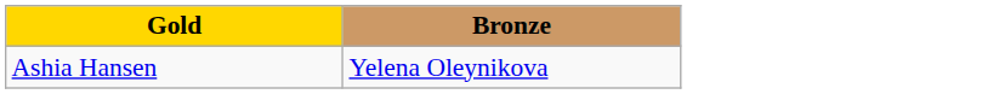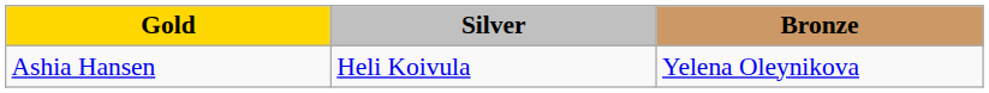 <table class="wikitable" style="text-align:left">
 <tr align="center">
 <td width=200 bgcolor=gold><strong>Gold</strong></td>
+<td width=200 bgcolor=silver><strong>Silver</strong></td>
 <td width=200 bgcolor=CC9966><strong>Bronze</strong></td>
 </tr>
 <tr>
 <td><a href='#'>Ashia Hansen</a><br><em></em></td>
+<td><a href='#'>Heli Koivula</a><br><em></em></td>
 <td><a href='#'>Yelena Oleynikova</a><br><em></em></td>
 </tr>
 </table>
